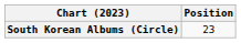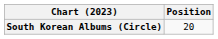 <table class="wikitable plainrowheaders" style="text-align:center">
 <tr>
 <th scope="col">Chart (2023)</th>
 <th scope="col">Position</th>
 </tr>
 <tr>
 <th scope="row">South Korean Albums (Circle)</th>
-<td>23</td>
+<td>20</td>
 </tr>
 </table>
